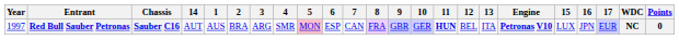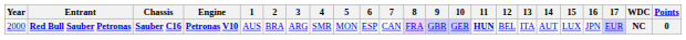 <table class="wikitable" style="text-align:center; font-size:85%">
 <tr>
 <th>Year</th>
 <th>Entrant</th>
 <th>Chassis</th>
-<th>14</th>
+<th>Engine</th>
 <th>1</th>
 <th>2</th>
 <th>3</th>
 <th>4</th>
 <th>5</th>
 <th>6</th>
 <th>7</th>
 <th>8</th>
 <th>9</th>
 <th>10</th>
 <th>11</th>
 <th>12</th>
 <th>13</th>
-<th>Engine</th>
+<th>14</th>
 <th>15</th>
 <th>16</th>
 <th>17</th>
 <th>WDC</th>
 <th><a href='#'>Points</a></th>
 </tr>
 <tr>
-<td><a href='#'>1997</a></td>
+<td><a href='#'>2000</a></td>
 <th nowrap><a href='#'>Red Bull</a> <a href='#'>Sauber</a> <a href='#'>Petronas</a></th>
 <th nowrap><a href='#'>Sauber</a> <a href='#'>C16</a></th>
-<td><a href='#'>AUT</a></td>
+<th nowrap><a href='#'>Petronas</a> <a href='#'>V10</a></th>
 <td><a href='#'>AUS</a></td>
 <td><a href='#'>BRA</a></td>
 <td><a href='#'>ARG</a></td>
 <td><a href='#'>SMR</a></td>
-<td style="background: pink;"><a href='#'>MON</a></td>
+<td><a href='#'>MON</a></td>
 <td><a href='#'>ESP</a></td>
 <td><a href='#'>CAN</a></td>
 <td style="background:#efcfff;"><a href='#'>FRA</a><br></td>
 <td style="background:#cfcfff;"><a href='#'>GBR</a><br></td>
 <td style="background:#cfcfff;"><a href='#'>GER</a><br></td>
 <td><strong><a href='#'>HUN</a></strong></td>
 <td><a href='#'>BEL</a></td>
 <td><a href='#'>ITA</a></td>
-<th nowrap><a href='#'>Petronas</a> <a href='#'>V10</a></th>
+<td><a href='#'>AUT</a></td>
 <td><a href='#'>LUX</a></td>
 <td><a href='#'>JPN</a></td>
 <td style="background:#cfcfff;"><a href='#'>EUR</a><br></td>
 <th>NC</th>
 <th>0</th>
 </tr>
 </table>
